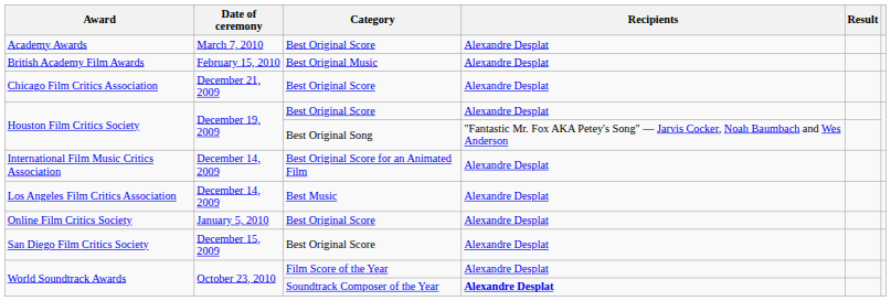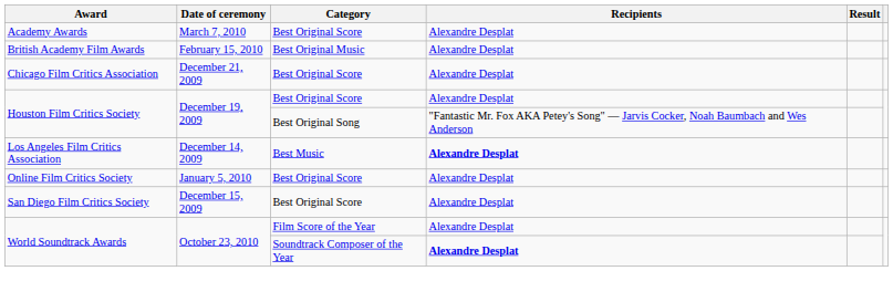 <table class="wikitable sortable">
 <tr>
 <th>Award</th>
 <th>Date of ceremony</th>
 <th>Category</th>
 <th>Recipients</th>
 <th>Result</th>
 <th class="unsortable"></th>
 </tr>
 <tr>
 <td><a href='#'>Academy Awards</a></td>
 <td><a href='#'>March 7, 2010</a></td>
 <td><a href='#'>Best Original Score</a></td>
 <td><a href='#'>Alexandre Desplat</a></td>
 <td></td>
 <td align="center"></td>
 </tr>
 <tr>
 <td><a href='#'>British Academy Film Awards</a></td>
 <td><a href='#'>February 15, 2010</a></td>
 <td><a href='#'>Best Original Music</a></td>
 <td><a href='#'>Alexandre Desplat</a></td>
 <td></td>
 <td align="center"></td>
 </tr>
 <tr>
 <td><a href='#'>Chicago Film Critics Association</a></td>
 <td><a href='#'>December 21, 2009</a></td>
 <td><a href='#'>Best Original Score</a></td>
 <td><a href='#'>Alexandre Desplat</a></td>
 <td></td>
 <td align="center"><br></td>
 </tr>
 <tr>
 <td rowspan="2"><a href='#'>Houston Film Critics Society</a></td>
 <td rowspan="2"><a href='#'>December 19, 2009</a></td>
 <td><a href='#'>Best Original Score</a></td>
 <td><a href='#'>Alexandre Desplat</a></td>
 <td></td>
 <td align="center" rowspan="2"><br></td>
 </tr>
 <tr>
 <td>Best Original Song</td>
 <td>"Fantastic Mr. Fox AKA Petey's Song" — <a href='#'>Jarvis Cocker</a>, <a href='#'>Noah Baumbach</a> and <a href='#'>Wes Anderson</a></td>
 <td></td>
 </tr>
 <tr>
-<td><a href='#'>International Film Music Critics Association</a></td>
-<td><a href='#'>December 14, 2009</a></td>
-<td><a href='#'>Best Original Score for an Animated Film</a></td>
-<td><a href='#'>Alexandre Desplat</a></td>
-<td></td>
-<td align="center"><br></td>
-</tr>
-<tr>
 <td><a href='#'>Los Angeles Film Critics Association</a></td>
 <td><a href='#'>December 14, 2009</a></td>
 <td><a href='#'>Best Music</a></td>
-<td><a href='#'>Alexandre Desplat</a></td>
+<td><strong><a href='#'>Alexandre Desplat</a></strong></td>
 <td></td>
 <td align="center"><br></td>
 </tr>
 <tr>
 <td><a href='#'>Online Film Critics Society</a></td>
 <td><a href='#'>January 5, 2010</a></td>
 <td><a href='#'>Best Original Score</a></td>
 <td><a href='#'>Alexandre Desplat</a></td>
 <td></td>
 <td align="center"></td>
 </tr>
 <tr>
 <td><a href='#'>San Diego Film Critics Society</a></td>
 <td><a href='#'>December 15, 2009</a></td>
 <td San Diego Film Critics Society Award for Best Original Score>Best Original Score</td>
 <td><a href='#'>Alexandre Desplat</a></td>
 <td></td>
 <td align="center"></td>
 </tr>
 <tr>
 <td rowspan="2"><a href='#'>World Soundtrack Awards</a></td>
 <td rowspan="2"><a href='#'>October 23, 2010</a></td>
 <td><a href='#'>Film Score of the Year</a></td>
 <td><a href='#'>Alexandre Desplat</a></td>
 <td></td>
 <td align="center" rowspan="2"><br></td>
 </tr>
 <tr>
 <td><a href='#'>Soundtrack Composer of the Year</a></td>
 <td><strong><a href='#'>Alexandre Desplat</a></strong></td>
 <td></td>
 </tr>
 </table>
